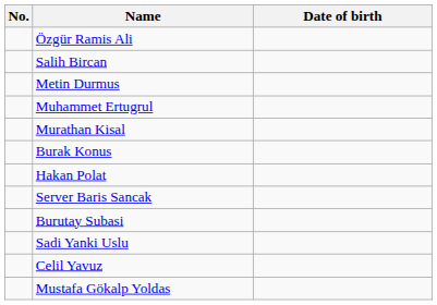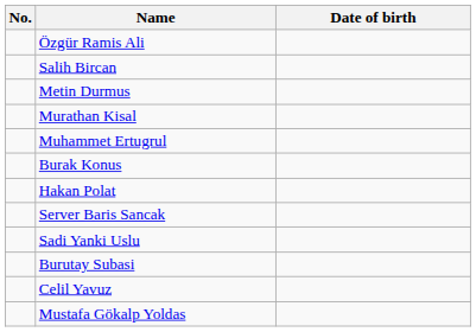 <table class="wikitable sortable" style="font-size:100%; text-align:center;">
 <tr>
 <th>No.</th>
 <th style=width:15em>Name</th>
 <th style=width:12em>Date of birth</th>
 </tr>
 <tr>
 <td></td>
 <td align=left><a href='#'>Özgür Ramis Ali</a></td>
 <td align=right></td>
 </tr>
 <tr>
 <td></td>
 <td align=left><a href='#'>Salih Bircan</a></td>
 <td align=right></td>
 </tr>
 <tr>
 <td></td>
 <td align=left><a href='#'>Metin Durmus</a></td>
 <td align=right></td>
 </tr>
 <tr>
 <td></td>
-<td align=left><a href='#'>Muhammet Ertugrul</a></td>
+<td align=left><a href='#'>Murathan Kisal</a></td>
 <td align=right></td>
 </tr>
 <tr>
 <td></td>
-<td align=left><a href='#'>Murathan Kisal</a></td>
+<td align=left><a href='#'>Muhammet Ertugrul</a></td>
 <td align=right></td>
 </tr>
 <tr>
 <td></td>
 <td align=left><a href='#'>Burak Konus</a></td>
 <td align=right></td>
 </tr>
 <tr>
 <td></td>
 <td align=left><a href='#'>Hakan Polat</a></td>
 <td align=right></td>
 </tr>
 <tr>
 <td></td>
 <td align=left><a href='#'>Server Baris Sancak</a></td>
 <td align=right></td>
 </tr>
 <tr>
 <td></td>
-<td align=left><a href='#'>Burutay Subasi</a></td>
+<td align=left><a href='#'>Sadi Yanki Uslu</a></td>
 <td align=right></td>
 </tr>
 <tr>
 <td></td>
-<td align=left><a href='#'>Sadi Yanki Uslu</a></td>
+<td align=left><a href='#'>Burutay Subasi</a></td>
 <td align=right></td>
 </tr>
 <tr>
 <td></td>
 <td align=left><a href='#'>Celil Yavuz</a></td>
 <td align=right></td>
 </tr>
 <tr>
 <td></td>
 <td align=left><a href='#'>Mustafa Gökalp Yoldas</a></td>
 <td align=right></td>
 </tr>
 </table>
